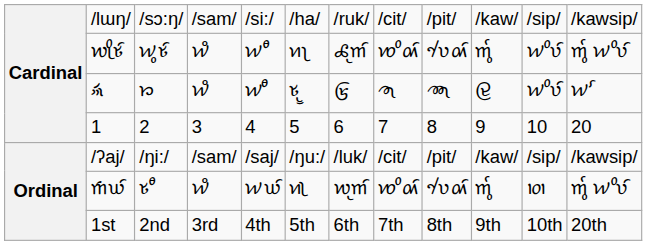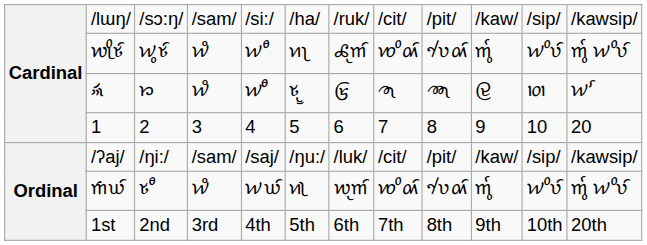 <table class="wikitable">
 <tr>
 <th rowspan="4">Cardinal</th>
 <td>/lɯŋ/</td>
 <td>/sɔ:ŋ/</td>
 <td>/sam/</td>
 <td>/si:/</td>
 <td>/ha/</td>
 <td>/ruk/</td>
 <td>/cit/</td>
 <td>/pit/</td>
 <td>/kaw/</td>
 <td>/sip/</td>
 <td>/kawsip/</td>
 </tr>
 <tr>
 <td>𑜎𑜢𑜤𑜂𑜫</td>
 <td>𑜏𑜨𑜂𑜫</td>
 <td>𑜏𑜪</td>
 <td>𑜏𑜣</td>
 <td>𑜑𑜡</td>
 <td>𑜍𑜤𑜀𑜫</td>
 <td>𑜋𑜢𑜄𑜫</td>
 <td>𑜆𑜦𑜄𑜫</td>
 <td>𑜀𑜟𑜨</td>
 <td>𑜏𑜢𑜆𑜫</td>
 <td>𑜀𑜟𑜨 𑜏𑜢𑜆𑜫</td>
 </tr>
 <tr>
 <td>𑜱</td>
 <td>𑜲</td>
 <td>𑜳</td>
 <td>𑜴</td>
 <td>𑜂𑜥</td>
 <td>𑜶</td>
 <td>𑜷</td>
 <td>𑜸</td>
 <td>𑜹</td>
-<td>𑜏𑜢𑜆𑜫</td>
+<td>𑜺</td>
 <td>𑜻</td>
 </tr>
 <tr>
 <td>1</td>
 <td>2</td>
 <td>3</td>
 <td>4</td>
 <td>5</td>
 <td>6</td>
 <td>7</td>
 <td>8</td>
 <td>9</td>
 <td>10</td>
 <td>20</td>
 </tr>
 <tr>
 <th rowspan="3">Ordinal</th>
 <td>/ʔaj/</td>
 <td>/ŋi:/</td>
 <td>/sam/</td>
 <td>/saj/</td>
 <td>/ŋu:/</td>
 <td>/luk/</td>
 <td>/cit/</td>
 <td>/pit/</td>
 <td>/kaw/</td>
 <td>/sip/</td>
 <td>/kawsip/</td>
 </tr>
 <tr>
 <td>𑜒𑜊𑜫</td>
 <td>𑜂𑜣</td>
 <td>𑜏𑜪</td>
 <td>𑜏𑜊𑜫</td>
 <td>𑜵</td>
 <td>𑜎𑜤𑜀𑜫</td>
 <td>𑜋𑜢𑜄𑜫</td>
 <td>𑜆𑜦𑜄𑜫</td>
 <td>𑜀𑜟𑜨</td>
-<td>𑜺</td>
+<td>𑜏𑜢𑜆𑜫</td>
 <td>𑜀𑜟𑜨 𑜏𑜢𑜆𑜫</td>
 </tr>
 <tr>
 <td>1st</td>
 <td>2nd</td>
 <td>3rd</td>
 <td>4th</td>
 <td>5th</td>
 <td>6th</td>
 <td>7th</td>
 <td>8th</td>
 <td>9th</td>
 <td>10th</td>
 <td>20th</td>
 </tr>
 </table>
